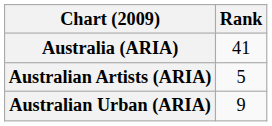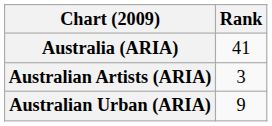 <table class="wikitable sortable plainrowheaders" style="text-align:center">
 <tr>
 <th scope="col">Chart (2009)</th>
 <th scope="col">Rank</th>
 </tr>
 <tr>
 <th scope="row">Australia (ARIA)</th>
 <td>41</td>
 </tr>
 <tr>
 <th scope="row">Australian Artists (ARIA)</th>
-<td>5</td>
+<td>3</td>
 </tr>
 <tr>
 <th scope="row">Australian Urban (ARIA)</th>
 <td>9</td>
 </tr>
 </table>
